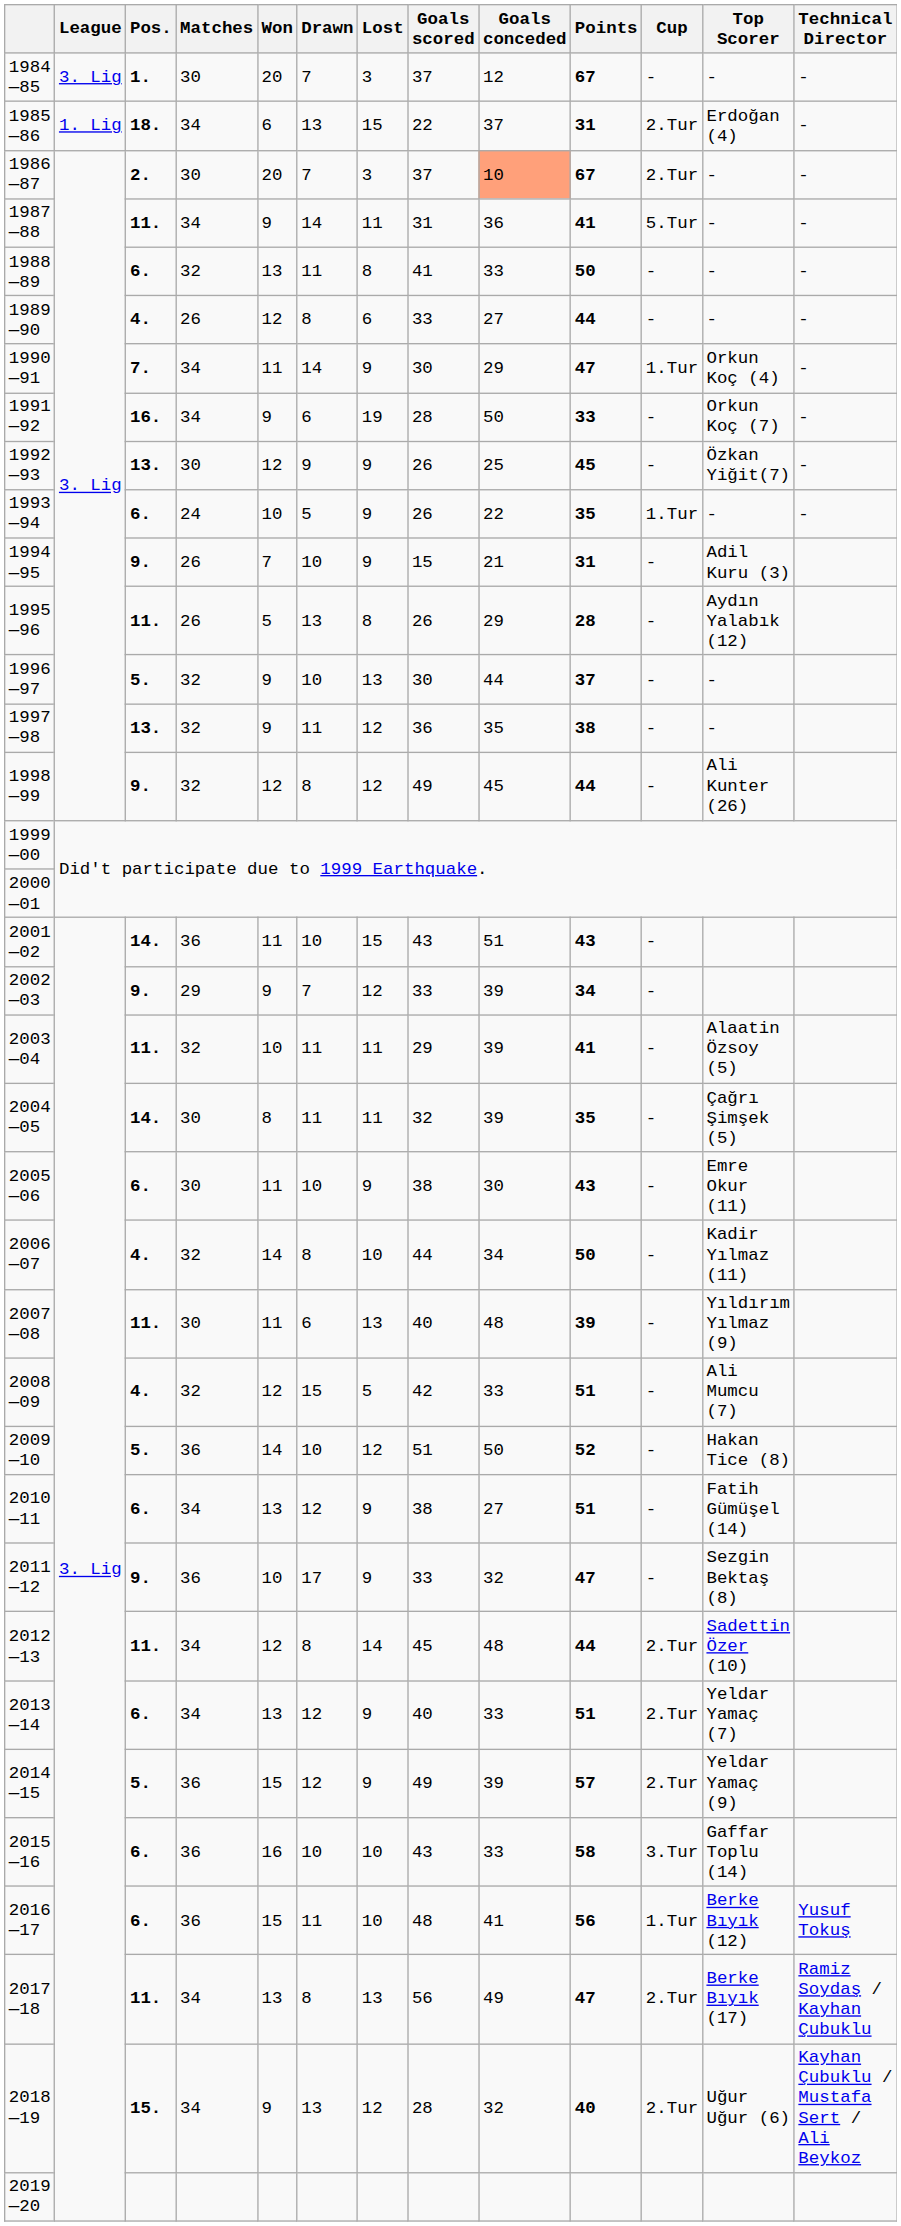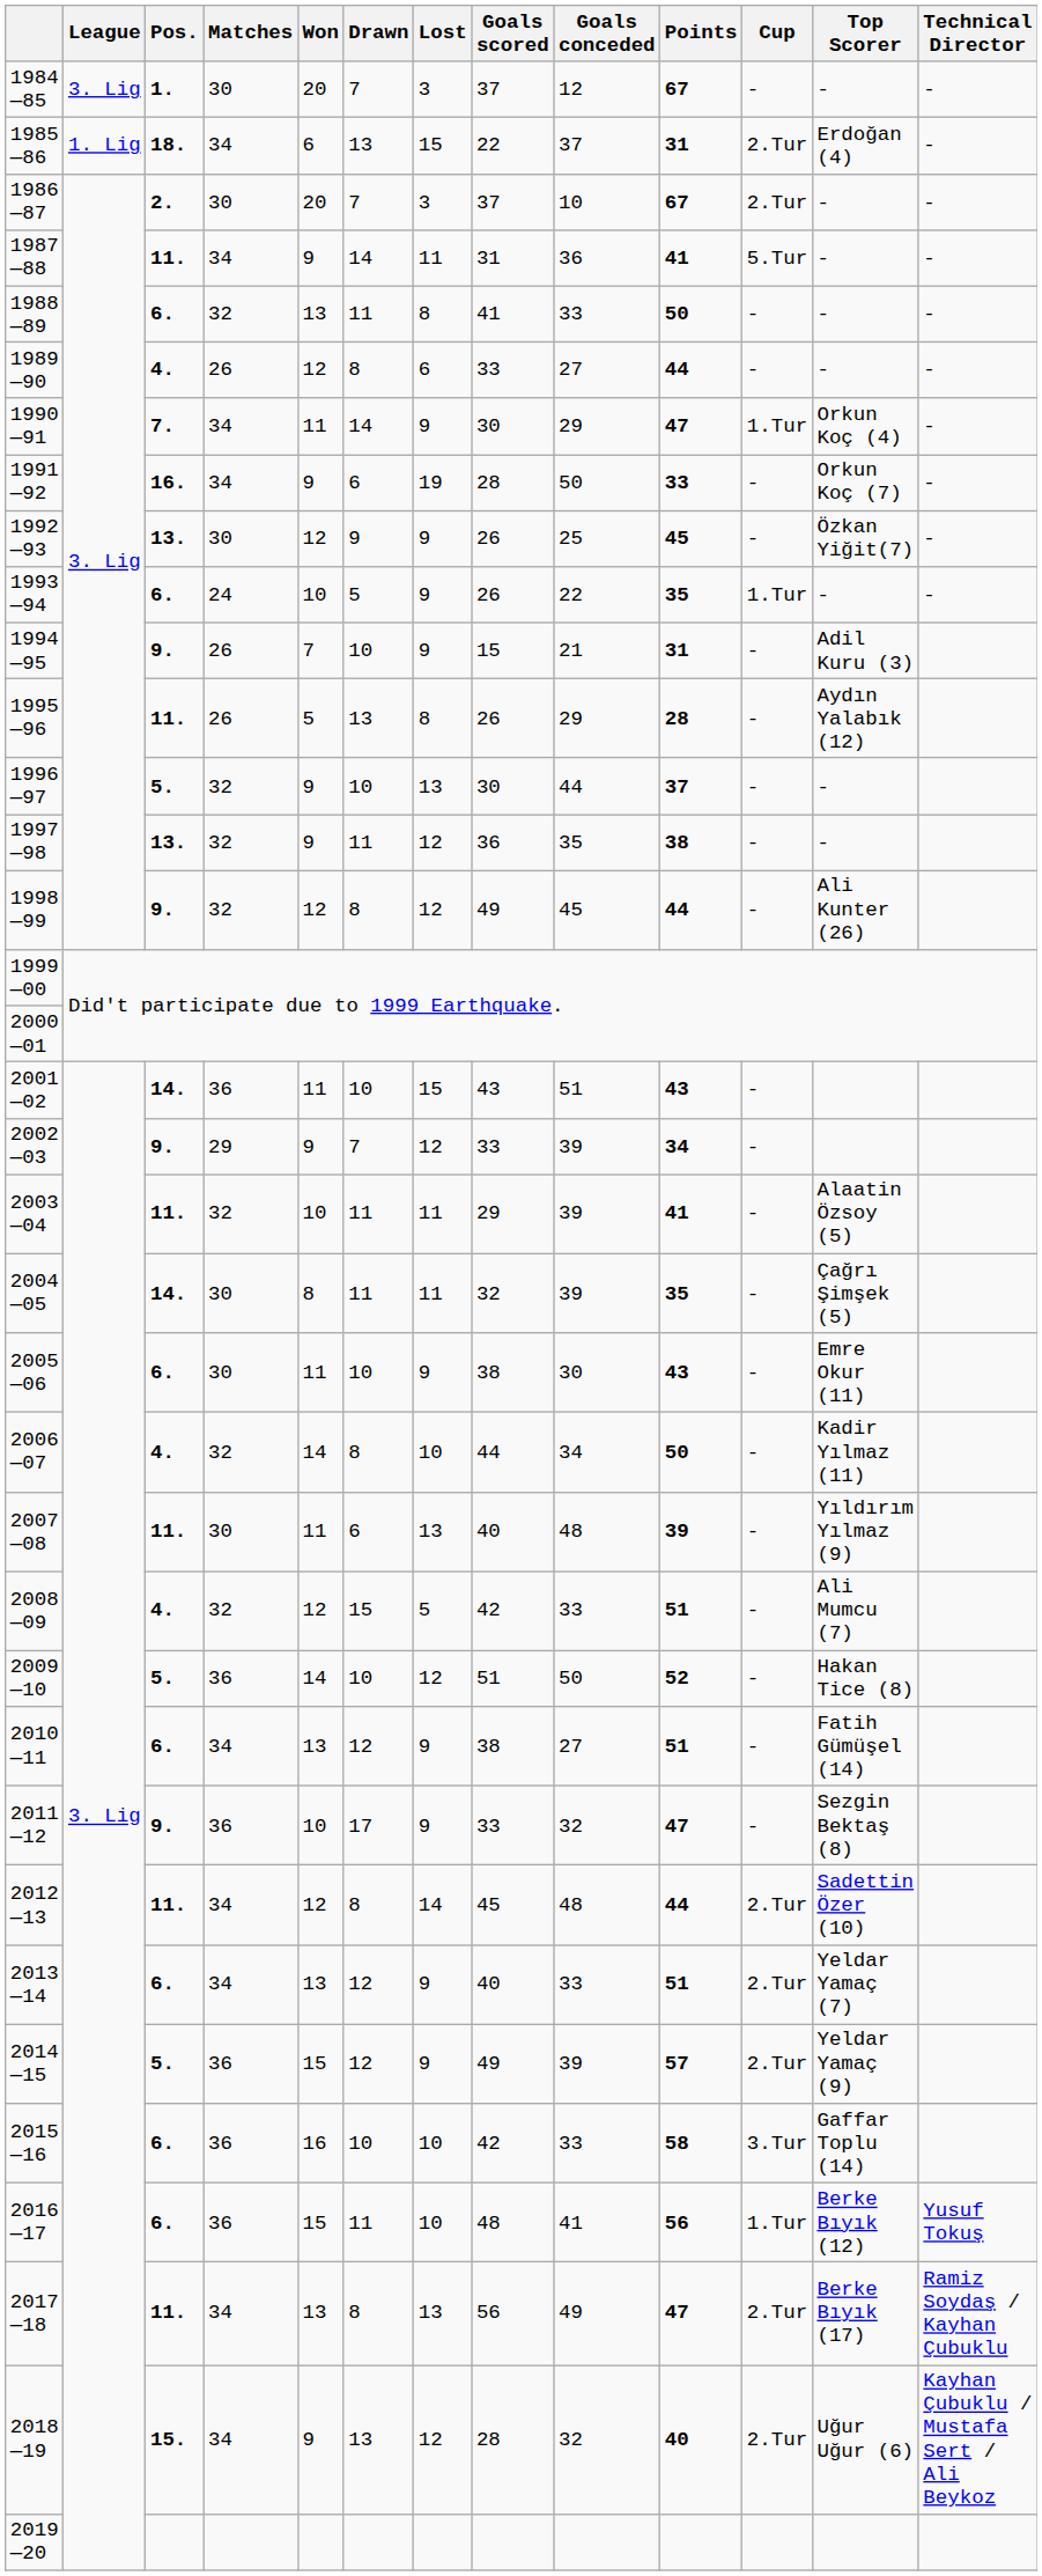 <table class="wikitable">
 <tr>
 <th></th>
 <th>League</th>
 <th>Pos.</th>
 <th>Matches</th>
 <th>Won</th>
 <th>Drawn</th>
 <th>Lost</th>
 <th>Goals scored</th>
 <th>Goals conceded</th>
 <th>Points</th>
 <th>Cup</th>
 <th>Top Scorer</th>
 <th>Technical Director</th>
 </tr>
 <tr>
 <td>1984—85</td>
 <td><a href='#'>3. Lig</a></td>
 <td><strong>1.</strong></td>
 <td>30</td>
 <td>20</td>
 <td>7</td>
 <td>3</td>
 <td>37</td>
 <td>12</td>
 <td><strong>67</strong></td>
 <td>-</td>
 <td>-</td>
 <td>-</td>
 </tr>
 <tr>
 <td>1985—86</td>
 <td><a href='#'>1. Lig</a></td>
 <td><strong>18.</strong></td>
 <td>34</td>
 <td>6</td>
 <td>13</td>
 <td>15</td>
 <td>22</td>
 <td>37</td>
 <td><strong>31</strong></td>
 <td>2.Tur</td>
 <td>Erdoğan (4)</td>
 <td>-</td>
 </tr>
 <tr>
 <td>1986—87</td>
 <td rowspan="13"><a href='#'>3. Lig</a></td>
 <td><strong>2.</strong></td>
 <td>30</td>
 <td>20</td>
 <td>7</td>
 <td>3</td>
 <td>37</td>
-<td style="background: lightsalmon;">10</td>
+<td>10</td>
 <td><strong>67</strong></td>
 <td>2.Tur</td>
 <td>-</td>
 <td>-</td>
 </tr>
 <tr>
 <td>1987—88</td>
 <td><strong>11.</strong></td>
 <td>34</td>
 <td>9</td>
 <td>14</td>
 <td>11</td>
 <td>31</td>
 <td>36</td>
 <td><strong>41</strong></td>
 <td>5.Tur</td>
 <td>-</td>
 <td>-</td>
 </tr>
 <tr>
 <td>1988—89</td>
 <td><strong>6.</strong></td>
 <td>32</td>
 <td>13</td>
 <td>11</td>
 <td>8</td>
 <td>41</td>
 <td>33</td>
 <td><strong>50</strong></td>
 <td>-</td>
 <td>-</td>
 <td>-</td>
 </tr>
 <tr>
 <td>1989—90</td>
 <td><strong>4.</strong></td>
 <td>26</td>
 <td>12</td>
 <td>8</td>
 <td>6</td>
 <td>33</td>
 <td>27</td>
 <td><strong>44</strong></td>
 <td>-</td>
 <td>-</td>
 <td>-</td>
 </tr>
 <tr>
 <td>1990—91</td>
 <td><strong>7.</strong></td>
 <td>34</td>
 <td>11</td>
 <td>14</td>
 <td>9</td>
 <td>30</td>
 <td>29</td>
 <td><strong>47</strong></td>
 <td>1.Tur</td>
 <td>Orkun Koç (4)</td>
 <td>-</td>
 </tr>
 <tr>
 <td>1991—92</td>
 <td><strong>16.</strong></td>
 <td>34</td>
 <td>9</td>
 <td>6</td>
 <td>19</td>
 <td>28</td>
 <td>50</td>
 <td><strong>33</strong></td>
 <td>-</td>
 <td>Orkun Koç (7)</td>
 <td>-</td>
 </tr>
 <tr>
 <td>1992—93</td>
 <td><strong>13.</strong></td>
 <td>30</td>
 <td>12</td>
 <td>9</td>
 <td>9</td>
 <td>26</td>
 <td>25</td>
 <td><strong>45</strong></td>
 <td>-</td>
 <td>Özkan Yiğit(7)</td>
 <td>-</td>
 </tr>
 <tr>
 <td>1993—94</td>
 <td><strong>6.</strong></td>
 <td>24</td>
 <td>10</td>
 <td>5</td>
 <td>9</td>
 <td>26</td>
 <td>22</td>
 <td><strong>35</strong></td>
 <td>1.Tur</td>
 <td>-</td>
 <td>-</td>
 </tr>
 <tr>
 <td>1994—95</td>
 <td><strong>9.</strong></td>
 <td>26</td>
 <td>7</td>
 <td>10</td>
 <td>9</td>
 <td>15</td>
 <td>21</td>
 <td><strong>31</strong></td>
 <td>-</td>
 <td>Adil Kuru (3)</td>
 <td></td>
 </tr>
 <tr>
 <td>1995—96</td>
 <td><strong>11.</strong></td>
 <td>26</td>
 <td>5</td>
 <td>13</td>
 <td>8</td>
 <td>26</td>
 <td>29</td>
 <td><strong>28</strong></td>
 <td>-</td>
 <td>Aydın Yalabık (12)</td>
 <td></td>
 </tr>
 <tr>
 <td>1996—97</td>
 <td><strong>5.</strong></td>
 <td>32</td>
 <td>9</td>
 <td>10</td>
 <td>13</td>
 <td>30</td>
 <td>44</td>
 <td><strong>37</strong></td>
 <td>-</td>
 <td>-</td>
 <td></td>
 </tr>
 <tr>
 <td>1997—98</td>
 <td><strong>13.</strong></td>
 <td>32</td>
 <td>9</td>
 <td>11</td>
 <td>12</td>
 <td>36</td>
 <td>35</td>
 <td><strong>38</strong></td>
 <td>-</td>
 <td>-</td>
 <td></td>
 </tr>
 <tr>
 <td>1998—99</td>
 <td><strong>9.</strong></td>
 <td>32</td>
 <td>12</td>
 <td>8</td>
 <td>12</td>
 <td>49</td>
 <td>45</td>
 <td><strong>44</strong></td>
 <td>-</td>
 <td>Ali Kunter (26)</td>
 <td></td>
 </tr>
 <tr>
 <td>1999—00</td>
 <td colspan="12" rowspan="2">Did't participate due to <a href='#'>1999 Earthquake</a>.</td>
 </tr>
 <tr>
 <td>2000—01</td>
 </tr>
 <tr>
 <td>2001—02</td>
 <td rowspan="19"><a href='#'>3. Lig</a></td>
 <td><strong>14.</strong></td>
 <td>36</td>
 <td>11</td>
 <td>10</td>
 <td>15</td>
 <td>43</td>
 <td>51</td>
 <td><strong>43</strong></td>
 <td>-</td>
 <td></td>
 <td></td>
 </tr>
 <tr>
 <td>2002—03</td>
 <td><strong>9.</strong></td>
 <td>29</td>
 <td>9</td>
 <td>7</td>
 <td>12</td>
 <td>33</td>
 <td>39</td>
 <td><strong>34</strong></td>
 <td>-</td>
 <td></td>
 <td></td>
 </tr>
 <tr>
 <td>2003—04</td>
 <td><strong>11.</strong></td>
 <td>32</td>
 <td>10</td>
 <td>11</td>
 <td>11</td>
 <td>29</td>
 <td>39</td>
 <td><strong>41</strong></td>
 <td>-</td>
 <td>Alaatin Özsoy (5)</td>
 <td></td>
 </tr>
 <tr>
 <td>2004—05</td>
 <td><strong>14.</strong></td>
 <td>30</td>
 <td>8</td>
 <td>11</td>
 <td>11</td>
 <td>32</td>
 <td>39</td>
 <td><strong>35</strong></td>
 <td>-</td>
 <td>Çağrı Şimşek (5)</td>
 <td></td>
 </tr>
 <tr>
 <td>2005—06</td>
 <td><strong>6.</strong></td>
 <td>30</td>
 <td>11</td>
 <td>10</td>
 <td>9</td>
 <td>38</td>
 <td>30</td>
 <td><strong>43</strong></td>
 <td>-</td>
 <td>Emre Okur (11)</td>
 <td></td>
 </tr>
 <tr>
 <td>2006—07</td>
 <td><strong>4.</strong></td>
 <td>32</td>
 <td>14</td>
 <td>8</td>
 <td>10</td>
 <td>44</td>
 <td>34</td>
 <td><strong>50</strong></td>
 <td>-</td>
 <td>Kadir Yılmaz (11)</td>
 <td></td>
 </tr>
 <tr>
 <td>2007—08</td>
 <td><strong>11.</strong></td>
 <td>30</td>
 <td>11</td>
 <td>6</td>
 <td>13</td>
 <td>40</td>
 <td>48</td>
 <td><strong>39</strong></td>
 <td>-</td>
 <td>Yıldırım Yılmaz (9)</td>
 <td></td>
 </tr>
 <tr>
 <td>2008—09</td>
 <td><strong>4.</strong></td>
 <td>32</td>
 <td>12</td>
 <td>15</td>
 <td>5</td>
 <td>42</td>
 <td>33</td>
 <td><strong>51</strong></td>
 <td>-</td>
 <td>Ali Mumcu (7)</td>
 <td></td>
 </tr>
 <tr>
 <td>2009—10</td>
 <td><strong>5.</strong></td>
 <td>36</td>
 <td>14</td>
 <td>10</td>
 <td>12</td>
 <td>51</td>
 <td>50</td>
 <td><strong>52</strong></td>
 <td>-</td>
 <td>Hakan Tice (8)</td>
 <td></td>
 </tr>
 <tr>
 <td>2010—11</td>
 <td><strong>6.</strong></td>
 <td>34</td>
 <td>13</td>
 <td>12</td>
 <td>9</td>
 <td>38</td>
 <td>27</td>
 <td><strong>51</strong></td>
 <td>-</td>
 <td>Fatih Gümüşel (14)</td>
 <td></td>
 </tr>
 <tr>
 <td>2011—12</td>
 <td><strong>9.</strong></td>
 <td>36</td>
 <td>10</td>
 <td>17</td>
 <td>9</td>
 <td>33</td>
 <td>32</td>
 <td><strong>47</strong></td>
 <td>-</td>
 <td>Sezgin Bektaş (8)</td>
 <td></td>
 </tr>
 <tr>
 <td>2012—13</td>
 <td><strong>11.</strong></td>
 <td>34</td>
 <td>12</td>
 <td>8</td>
 <td>14</td>
 <td>45</td>
 <td>48</td>
 <td><strong>44</strong></td>
 <td>2.Tur</td>
 <td><a href='#'>Sadettin Özer</a> (10)</td>
 <td></td>
 </tr>
 <tr>
 <td>2013—14</td>
 <td><strong>6.</strong></td>
 <td>34</td>
 <td>13</td>
 <td>12</td>
 <td>9</td>
 <td>40</td>
 <td>33</td>
 <td><strong>51</strong></td>
 <td>2.Tur</td>
 <td>Yeldar Yamaç (7)</td>
 <td></td>
 </tr>
 <tr>
 <td>2014—15</td>
 <td><strong>5.</strong></td>
 <td>36</td>
 <td>15</td>
 <td>12</td>
 <td>9</td>
 <td>49</td>
 <td>39</td>
 <td><strong>57</strong></td>
 <td>2.Tur</td>
 <td>Yeldar Yamaç (9)</td>
 <td></td>
 </tr>
 <tr>
 <td>2015—16</td>
 <td><strong>6.</strong></td>
 <td>36</td>
 <td>16</td>
 <td>10</td>
 <td>10</td>
-<td>43</td>
+<td>42</td>
 <td>33</td>
 <td><strong>58</strong></td>
 <td>3.Tur</td>
 <td>Gaffar Toplu (14)</td>
 <td></td>
 </tr>
 <tr>
 <td>2016—17</td>
 <td><strong>6.</strong></td>
 <td>36</td>
 <td>15</td>
 <td>11</td>
 <td>10</td>
 <td>48</td>
 <td>41</td>
 <td><strong>56</strong></td>
 <td>1.Tur</td>
 <td><a href='#'>Berke Bıyık</a> (12)</td>
 <td><a href='#'>Yusuf Tokuş</a></td>
 </tr>
 <tr>
 <td>2017—18</td>
 <td><strong>11.</strong></td>
 <td>34</td>
 <td>13</td>
 <td>8</td>
 <td>13</td>
 <td>56</td>
 <td>49</td>
 <td><strong>47</strong></td>
 <td>2.Tur</td>
 <td><a href='#'>Berke Bıyık</a> (17)</td>
 <td><a href='#'>Ramiz Soydaş</a> / <a href='#'>Kayhan Çubuklu</a></td>
 </tr>
 <tr>
 <td>2018—19</td>
 <td><strong>15.</strong></td>
 <td>34</td>
 <td>9</td>
 <td>13</td>
 <td>12</td>
 <td>28</td>
 <td>32</td>
 <td><strong>40</strong></td>
 <td>2.Tur</td>
 <td>Uğur Uğur (6)</td>
 <td><a href='#'>Kayhan Çubuklu</a> / <a href='#'>Mustafa Sert</a> / <a href='#'>Ali Beykoz</a></td>
 </tr>
 <tr>
 <td>2019—20</td>
 <td></td>
 <td></td>
 <td></td>
 <td></td>
 <td></td>
 <td></td>
 <td></td>
 <td></td>
 <td></td>
 <td></td>
 <td></td>
 </tr>
 </table>
